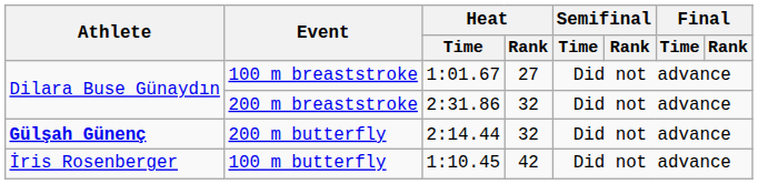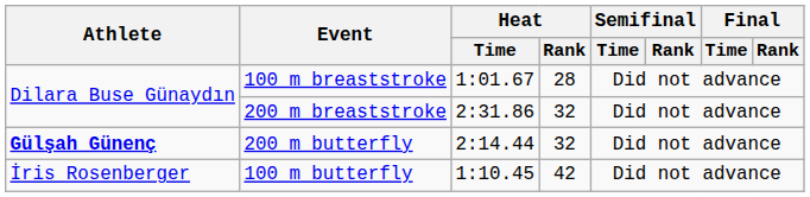 <table class=wikitable style="font-size:90%">
 <tr>
 <th rowspan="2">Athlete</th>
 <th rowspan="2">Event</th>
 <th colspan="2">Heat</th>
 <th colspan="2">Semifinal</th>
 <th colspan="2">Final</th>
 </tr>
 <tr style="font-size:95%">
 <th>Time</th>
 <th>Rank</th>
 <th>Time</th>
 <th>Rank</th>
 <th>Time</th>
 <th>Rank</th>
 </tr>
 <tr align=center>
 <td rowspan="2" align="left"><a href='#'>Dilara Buse Günaydın</a></td>
 <td align="left"><a href='#'>100 m breaststroke</a></td>
 <td>1:01.67</td>
-<td>27</td>
+<td>28</td>
 <td colspan=4>Did not advance</td>
 </tr>
 <tr align=center>
 <td align="left"><a href='#'>200 m breaststroke</a></td>
 <td>2:31.86</td>
 <td>32</td>
 <td colspan=4>Did not advance</td>
 </tr>
 <tr align=center>
 <td align="left"><strong><a href='#'>Gülşah Günenç</a></strong></td>
 <td align="left"><a href='#'>200 m butterfly</a></td>
 <td>2:14.44</td>
 <td>32</td>
 <td colspan=4>Did not advance</td>
 </tr>
 <tr align=center>
 <td align="left"><a href='#'>İris Rosenberger</a></td>
 <td align="left"><a href='#'>100 m butterfly</a></td>
 <td>1:10.45</td>
 <td>42</td>
 <td colspan=4>Did not advance</td>
 </tr>
 </table>
